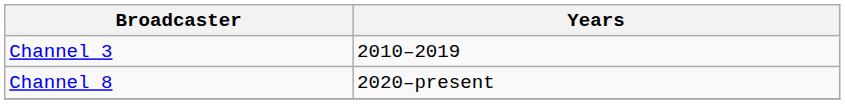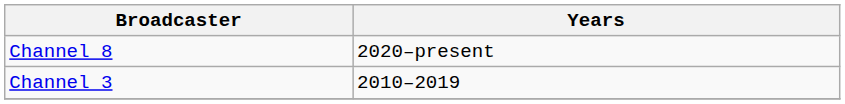 <table class="wikitable" width="45%">
 <tr>
 <th width="25%">Broadcaster</th>
 <th width="35%">Years</th>
 </tr>
 <tr>
+<td><a href='#'>Channel 8</a></td>
+<td>2020–present</td>
+</tr>
+<tr>
 <td><a href='#'>Channel 3</a></td>
 <td>2010–2019</td>
 </tr>
 <tr>
-<td><a href='#'>Channel 8</a></td>
-<td>2020–present</td>
-</tr>
-<tr>
 </tr>
 </table>
